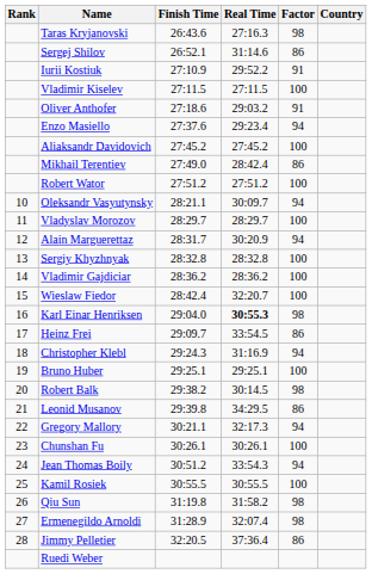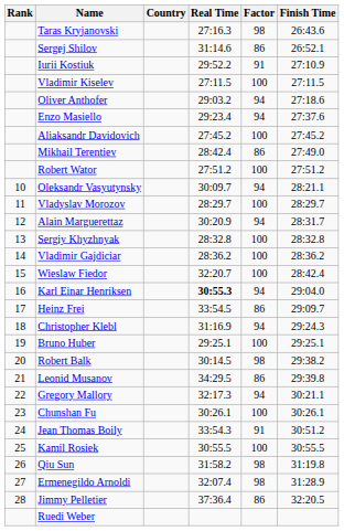 <table class="wikitable sortable" style="text-align:center">
 <tr>
 <th>Rank</th>
 <th>Name</th>
-<th>Finish Time</th>
+<th>Country</th>
 <th>Real Time</th>
 <th>Factor</th>
-<th>Country</th>
+<th>Finish Time</th>
 </tr>
 <tr>
 <td></td>
 <td align=left><a href='#'>Taras Kryjanovski</a></td>
-<td>26:43.6</td>
+<td align=left></td>
 <td>27:16.3</td>
 <td>98</td>
-<td align=left></td>
+<td>26:43.6</td>
 </tr>
 <tr>
 <td></td>
 <td align=left><a href='#'>Sergej Shilov</a></td>
-<td>26:52.1</td>
+<td align=left></td>
 <td>31:14.6</td>
 <td>86</td>
-<td align=left></td>
+<td>26:52.1</td>
 </tr>
 <tr>
 <td></td>
 <td align=left><a href='#'>Iurii Kostiuk</a></td>
-<td>27:10.9</td>
+<td align=left></td>
 <td>29:52.2</td>
 <td>91</td>
-<td align=left></td>
+<td>27:10.9</td>
 </tr>
 <tr>
 <td></td>
 <td align=left><a href='#'>Vladimir Kiselev</a></td>
-<td>27:11.5</td>
+<td align=left></td>
 <td>27:11.5</td>
 <td>100</td>
-<td align=left></td>
+<td>27:11.5</td>
 </tr>
 <tr>
 <td></td>
 <td align=left><a href='#'>Oliver Anthofer</a></td>
+<td align=left></td>
+<td>29:03.2</td>
+<td>94</td>
 <td>27:18.6</td>
-<td>29:03.2</td>
-<td>91</td>
-<td align=left></td>
 </tr>
 <tr>
 <td></td>
 <td align=left><a href='#'>Enzo Masiello</a></td>
-<td>27:37.6</td>
+<td align=left></td>
 <td>29:23.4</td>
 <td>94</td>
-<td align=left></td>
+<td>27:37.6</td>
 </tr>
 <tr>
 <td></td>
 <td align=left><a href='#'>Aliaksandr Davidovich</a></td>
-<td>27:45.2</td>
+<td align=left></td>
 <td>27:45.2</td>
 <td>100</td>
-<td align=left></td>
+<td>27:45.2</td>
 </tr>
 <tr>
 <td></td>
 <td align=left><a href='#'>Mikhail Terentiev</a></td>
-<td>27:49.0</td>
+<td align=left></td>
 <td>28:42.4</td>
 <td>86</td>
-<td align=left></td>
+<td>27:49.0</td>
 </tr>
 <tr>
 <td></td>
 <td align=left><a href='#'>Robert Wator</a></td>
-<td>27:51.2</td>
+<td align=left></td>
 <td>27:51.2</td>
 <td>100</td>
-<td align=left></td>
+<td>27:51.2</td>
 </tr>
 <tr>
 <td>10</td>
 <td align=left><a href='#'>Oleksandr Vasyutynsky</a></td>
-<td>28:21.1</td>
+<td align=left></td>
 <td>30:09.7</td>
 <td>94</td>
-<td align=left></td>
+<td>28:21.1</td>
 </tr>
 <tr>
 <td>11</td>
 <td align=left><a href='#'>Vladyslav Morozov</a></td>
-<td>28:29.7</td>
+<td align=left></td>
 <td>28:29.7</td>
 <td>100</td>
-<td align=left></td>
+<td>28:29.7</td>
 </tr>
 <tr>
 <td>12</td>
 <td align=left><a href='#'>Alain Marguerettaz</a></td>
-<td>28:31.7</td>
+<td align=left></td>
 <td>30:20.9</td>
 <td>94</td>
-<td align=left></td>
+<td>28:31.7</td>
 </tr>
 <tr>
 <td>13</td>
 <td align=left><a href='#'>Sergiy Khyzhnyak</a></td>
-<td>28:32.8</td>
+<td align=left></td>
 <td>28:32.8</td>
 <td>100</td>
-<td align=left></td>
+<td>28:32.8</td>
 </tr>
 <tr>
 <td>14</td>
 <td align=left><a href='#'>Vladimir Gajdiciar</a></td>
-<td>28:36.2</td>
+<td align=left></td>
 <td>28:36.2</td>
 <td>100</td>
-<td align=left></td>
+<td>28:36.2</td>
 </tr>
 <tr>
 <td>15</td>
 <td align=left><a href='#'>Wieslaw Fiedor</a></td>
-<td>28:42.4</td>
+<td align=left></td>
 <td>32:20.7</td>
 <td>100</td>
-<td align=left></td>
+<td>28:42.4</td>
 </tr>
 <tr>
 <td>16</td>
 <td align=left><a href='#'>Karl Einar Henriksen</a></td>
+<td align=left></td>
+<td><strong>30:55.3</strong></td>
+<td>94</td>
 <td>29:04.0</td>
-<td><strong>30:55.3</strong></td>
-<td>98</td>
-<td align=left></td>
 </tr>
 <tr>
 <td>17</td>
 <td align=left><a href='#'>Heinz Frei</a></td>
-<td>29:09.7</td>
+<td align=left></td>
 <td>33:54.5</td>
 <td>86</td>
-<td align=left></td>
+<td>29:09.7</td>
 </tr>
 <tr>
 <td>18</td>
 <td align=left><a href='#'>Christopher Klebl</a></td>
-<td>29:24.3</td>
+<td align=left></td>
 <td>31:16.9</td>
 <td>94</td>
-<td align=left></td>
+<td>29:24.3</td>
 </tr>
 <tr>
 <td>19</td>
 <td align=left><a href='#'>Bruno Huber</a></td>
-<td>29:25.1</td>
+<td align=left></td>
 <td>29:25.1</td>
 <td>100</td>
-<td align=left></td>
+<td>29:25.1</td>
 </tr>
 <tr>
 <td>20</td>
 <td align=left><a href='#'>Robert Balk</a></td>
-<td>29:38.2</td>
+<td align=left></td>
 <td>30:14.5</td>
 <td>98</td>
-<td align=left></td>
+<td>29:38.2</td>
 </tr>
 <tr>
 <td>21</td>
 <td align=left><a href='#'>Leonid Musanov</a></td>
-<td>29:39.8</td>
+<td align=left></td>
 <td>34:29.5</td>
 <td>86</td>
-<td align=left></td>
+<td>29:39.8</td>
 </tr>
 <tr>
 <td>22</td>
 <td align=left><a href='#'>Gregory Mallory</a></td>
-<td>30:21.1</td>
+<td align=left></td>
 <td>32:17.3</td>
 <td>94</td>
-<td align=left></td>
+<td>30:21.1</td>
 </tr>
 <tr>
 <td>23</td>
 <td align=left><a href='#'>Chunshan Fu</a></td>
-<td>30:26.1</td>
+<td align=left></td>
 <td>30:26.1</td>
 <td>100</td>
-<td align=left></td>
+<td>30:26.1</td>
 </tr>
 <tr>
 <td>24</td>
 <td align=left><a href='#'>Jean Thomas Boily</a></td>
+<td align=left></td>
+<td>33:54.3</td>
+<td>91</td>
 <td>30:51.2</td>
-<td>33:54.3</td>
-<td>94</td>
-<td align=left></td>
 </tr>
 <tr>
 <td>25</td>
 <td align=left><a href='#'>Kamil Rosiek</a></td>
-<td>30:55.5</td>
+<td align=left></td>
 <td>30:55.5</td>
 <td>100</td>
-<td align=left></td>
+<td>30:55.5</td>
 </tr>
 <tr>
 <td>26</td>
 <td align=left><a href='#'>Qiu Sun</a></td>
-<td>31:19.8</td>
+<td align=left></td>
 <td>31:58.2</td>
 <td>98</td>
-<td align=left></td>
+<td>31:19.8</td>
 </tr>
 <tr>
 <td>27</td>
 <td align=left><a href='#'>Ermenegildo Arnoldi</a></td>
-<td>31:28.9</td>
+<td align=left></td>
 <td>32:07.4</td>
 <td>98</td>
-<td align=left></td>
+<td>31:28.9</td>
 </tr>
 <tr>
 <td>28</td>
 <td align=left><a href='#'>Jimmy Pelletier</a></td>
-<td>32:20.5</td>
+<td align=left></td>
 <td>37:36.4</td>
 <td>86</td>
-<td align=left></td>
+<td>32:20.5</td>
 </tr>
 <tr>
 <td></td>
 <td align=left><a href='#'>Ruedi Weber</a></td>
+<td align=left></td>
 <td></td>
 <td></td>
 <td></td>
-<td align=left></td>
 </tr>
 </table>
